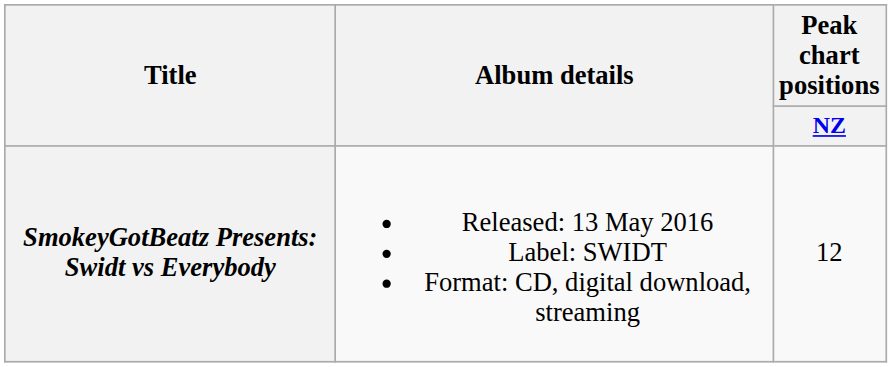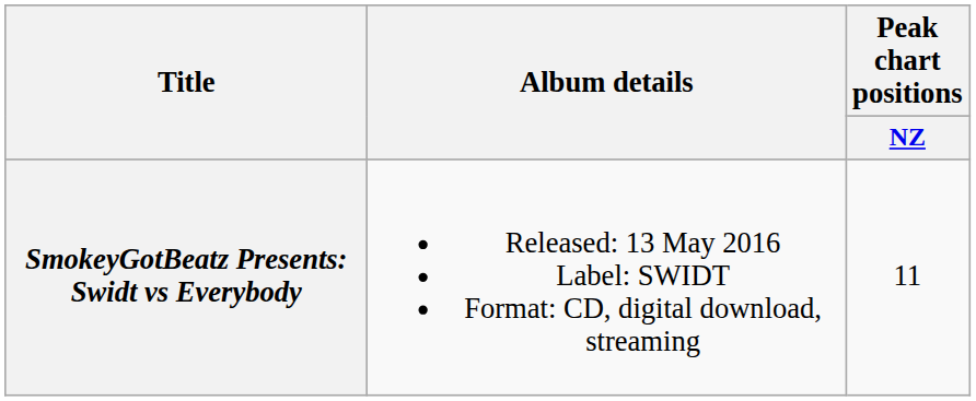 <table class="wikitable plainrowheaders" style="text-align:center;">
 <tr>
 <th scope="col" rowspan="2" style="width:12em;">Title</th>
 <th scope="col" rowspan="2" style="width:16em;">Album details</th>
 <th scope="col" colspan="1">Peak chart positions</th>
 </tr>
 <tr>
 <th scope="col" style="width:3em;font-size:90%;"><a href='#'>NZ</a><br></th>
 </tr>
 <tr>
 <th scope="row"><em>SmokeyGotBeatz Presents: Swidt vs Everybody</em></th>
 <td><br><ul><li>Released: 13 May 2016</li><li>Label: SWIDT</li><li>Format: CD, digital download, streaming</li></ul></td>
-<td>12</td>
+<td>11</td>
 </tr>
 </table>
